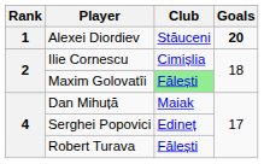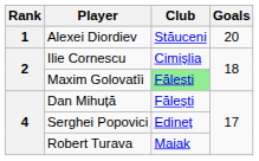 <table class="wikitable">
 <tr>
 <th>Rank</th>
 <th>Player</th>
 <th>Club</th>
 <th>Goals</th>
 </tr>
 <tr>
 <th rowspan=1 align=center>1</th>
 <td> Alexei Diordiev</td>
 <td><a href='#'>Stăuceni</a></td>
-<td align=center><strong>20</strong></td>
+<td align=center>20</td>
 </tr>
 <tr>
 <th rowspan=2 align=center>2</th>
 <td> Ilie Cornescu</td>
 <td><a href='#'>Cimișlia</a></td>
 <td rowspan=2 align=center>18</td>
 </tr>
 <tr>
 <td> Maxim Golovatîi</td>
 <td style="background: lightgreen;"><a href='#'>Fălești</a></td>
 </tr>
 <tr>
 <th rowspan=3 align=center>4</th>
 <td> Dan Mihuță</td>
-<td><a href='#'>Maiak</a></td>
+<td><a href='#'>Fălești</a></td>
 <td rowspan=3 align=center>17</td>
 </tr>
 <tr>
 <td> Serghei Popovici</td>
 <td><a href='#'>Edineț</a></td>
 </tr>
 <tr>
 <td> Robert Turava</td>
-<td><a href='#'>Fălești</a></td>
+<td><a href='#'>Maiak</a></td>
 </tr>
 </table>
